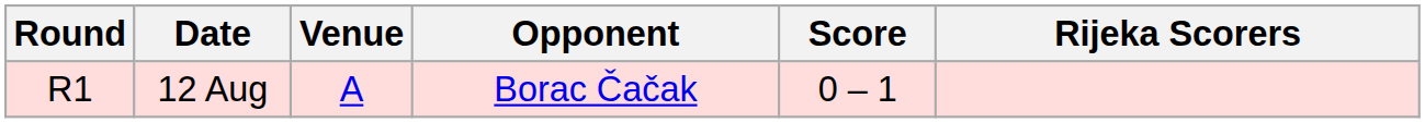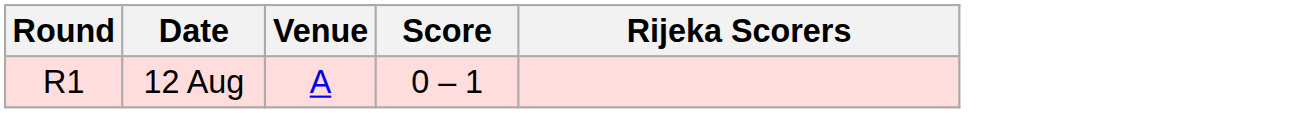 <table class="wikitable sortable" style="text-align: center; font-size:95%;">
 <tr>
 <th width="30">Round</th>
 <th width="60">Date</th>
 <th width="20">Venue</th>
-<th width="150">Opponent</th>
 <th width="60">Score</th>
 <th width="200">Rijeka Scorers</th>
 </tr>
 <tr bgcolor="#ffdddd">
 <td>R1</td>
 <td>12 Aug</td>
 <td><a href='#'>A</a></td>
-<td><a href='#'>Borac Čačak</a></td>
 <td>0 – 1</td>
 <td></td>
 </tr>
 </table>
